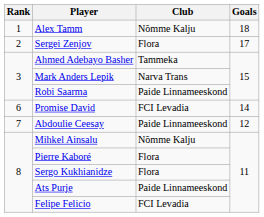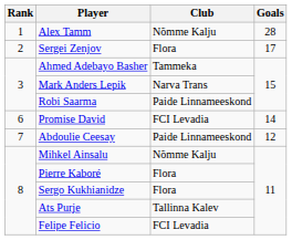 <table class="wikitable" style="text-align:center;">
 <tr>
 <th>Rank</th>
 <th>Player</th>
 <th>Club</th>
 <th>Goals</th>
 </tr>
 <tr>
 <td>1</td>
 <td align="left"> <a href='#'>Alex Tamm</a></td>
 <td align="left">Nõmme Kalju</td>
-<td>18</td>
+<td>28</td>
 </tr>
 <tr>
 <td>2</td>
 <td align="left"> <a href='#'>Sergei Zenjov</a></td>
 <td align="left">Flora</td>
 <td>17</td>
 </tr>
 <tr>
 <td rowspan=3>3</td>
 <td align="left"> <a href='#'>Ahmed Adebayo Basher</a></td>
 <td align="left">Tammeka</td>
 <td rowspan=3>15</td>
 </tr>
 <tr>
 <td align="left"> <a href='#'>Mark Anders Lepik</a></td>
 <td align="left">Narva Trans</td>
 </tr>
 <tr>
 <td align="left"> <a href='#'>Robi Saarma</a></td>
 <td align="left">Paide Linnameeskond</td>
 </tr>
 <tr>
 <td>6</td>
 <td align="left"> <a href='#'>Promise David</a></td>
 <td align="left">FCI Levadia</td>
 <td>14</td>
 </tr>
 <tr>
 <td>7</td>
 <td align="left"> <a href='#'>Abdoulie Ceesay</a></td>
 <td align="left">Paide Linnameeskond</td>
 <td>12</td>
 </tr>
 <tr>
 <td rowspan=5>8</td>
 <td align="left"> <a href='#'>Mihkel Ainsalu</a></td>
 <td align="left">Nõmme Kalju</td>
 <td rowspan=5>11</td>
 </tr>
 <tr>
 <td align="left"> <a href='#'>Pierre Kaboré</a></td>
 <td align="left">Flora</td>
 </tr>
 <tr>
 <td align="left"> <a href='#'>Sergo Kukhianidze</a></td>
 <td align="left">Flora</td>
 </tr>
 <tr>
 <td align="left"> <a href='#'>Ats Purje</a></td>
-<td align="left">Paide Linnameeskond</td>
+<td align="left">Tallinna Kalev</td>
 </tr>
 <tr>
 <td align="left"> <a href='#'>Felipe Felicio</a></td>
 <td align="left">FCI Levadia</td>
 </tr>
 </table>
